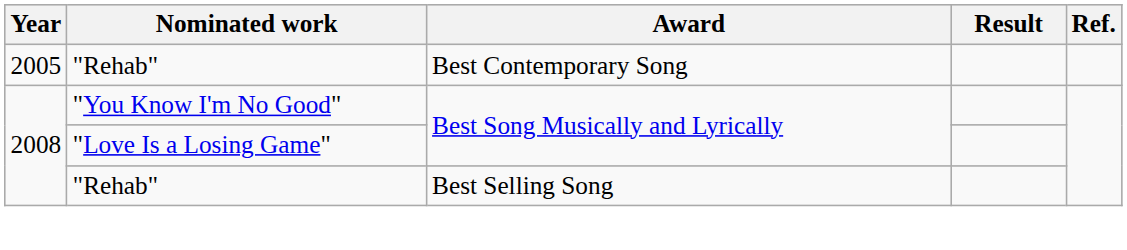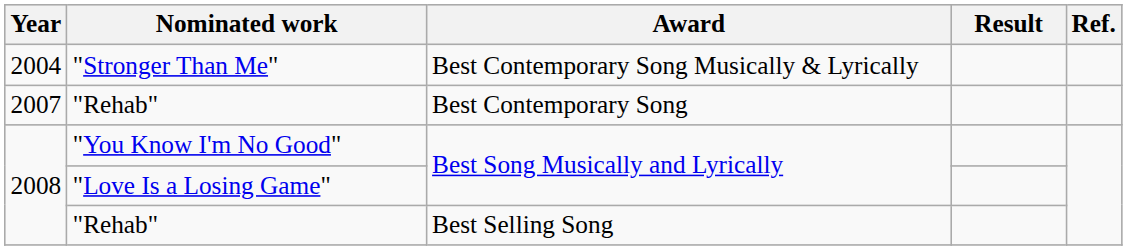 <table class="wikitable">
 <tr>
 <th>Year</th>
 <th width="220">Nominated work</th>
 <th width="325">Award</th>
 <th width="65">Result</th>
 <th>Ref.</th>
 </tr>
 <tr>
-<td align="center">2005</td>
+<td align="center">2004</td>
+<td>"<a href='#'>Stronger Than Me</a>"</td>
+<td>Best Contemporary Song Musically & Lyrically</td>
+<td></td>
+<td align="center"></td>
+</tr>
+<tr>
+<td align="center">2007</td>
 <td>"Rehab"</td>
 <td>Best Contemporary Song</td>
 <td></td>
 <td align="center"></td>
 </tr>
 <tr>
 <td align="center" rowspan=3>2008</td>
 <td>"<a href='#'>You Know I'm No Good</a>"</td>
 <td rowspan=2><a href='#'>Best Song Musically and Lyrically</a></td>
 <td></td>
 <td align="center" rowspan=3><br></td>
 </tr>
 <tr>
 <td>"<a href='#'>Love Is a Losing Game</a>"</td>
 <td></td>
 </tr>
 <tr>
 <td>"Rehab"</td>
 <td>Best Selling Song</td>
 <td></td>
 </tr>
 </table>
